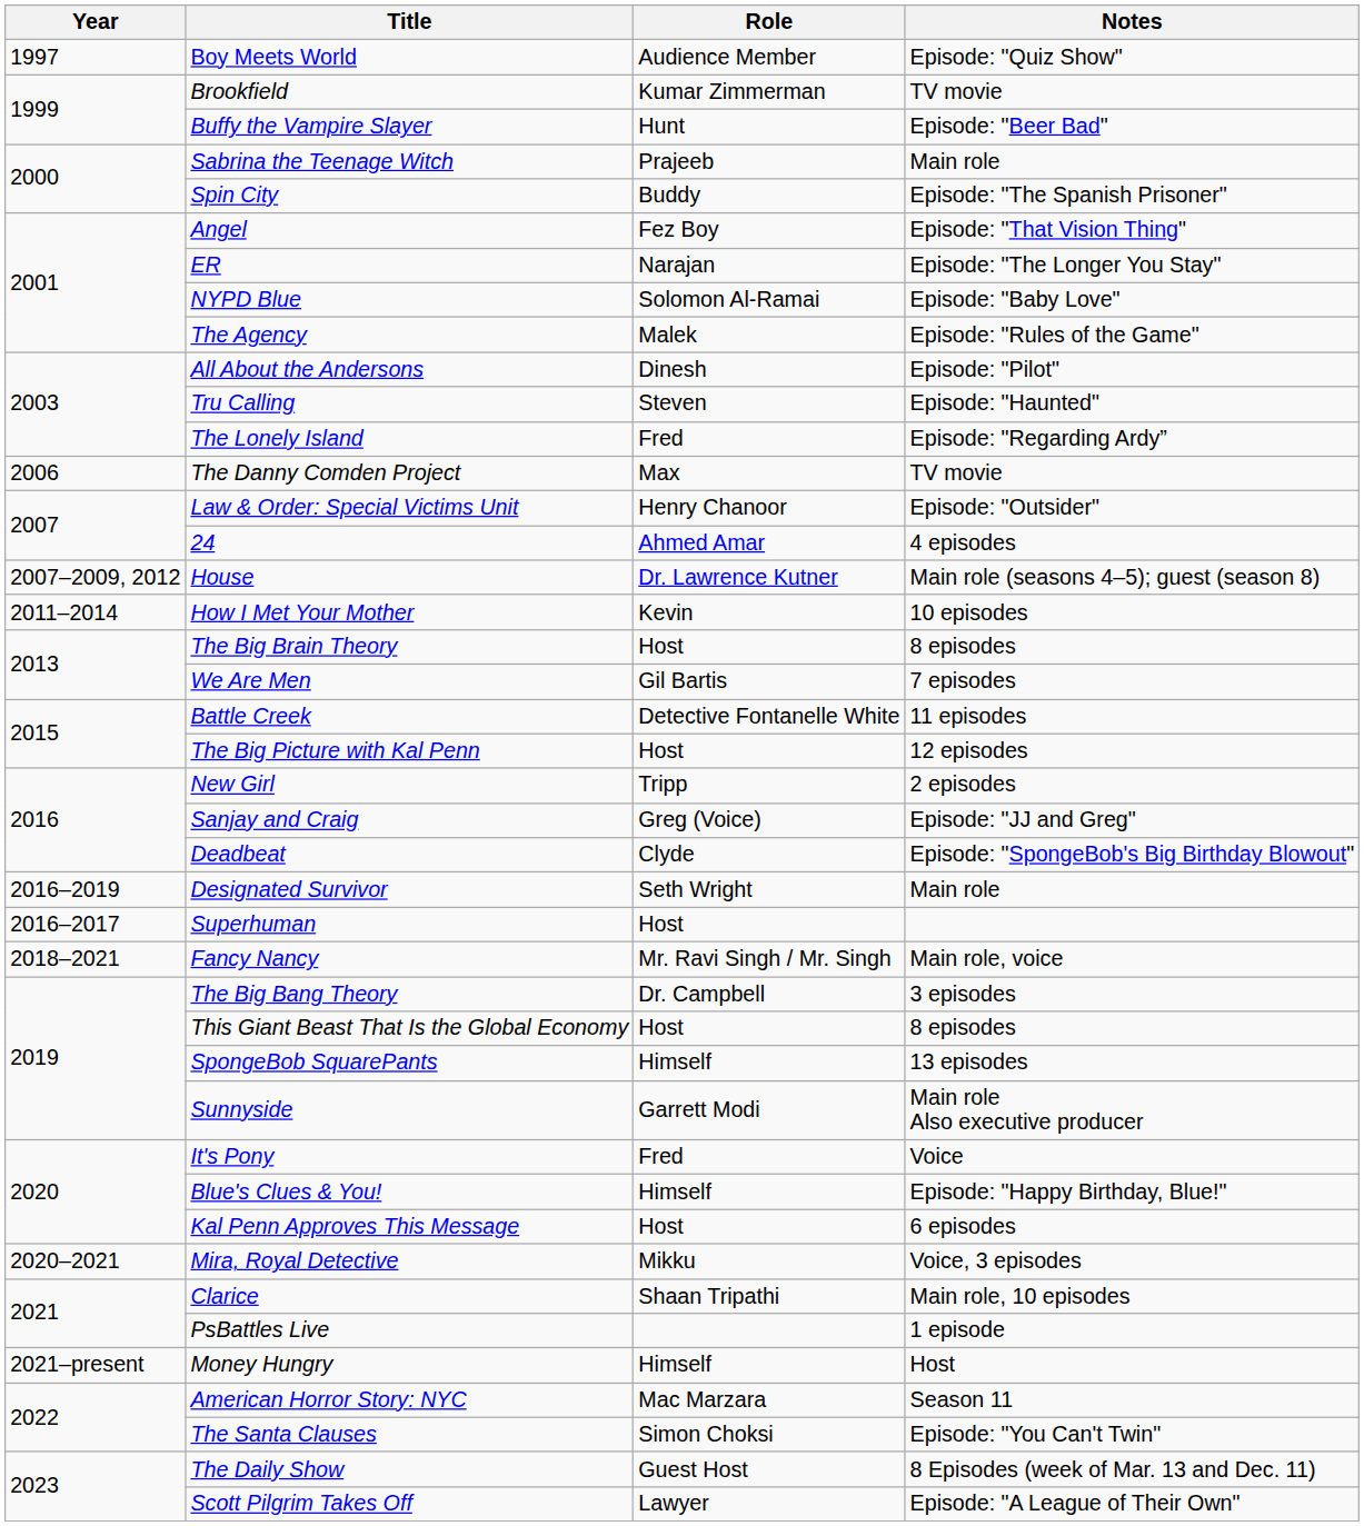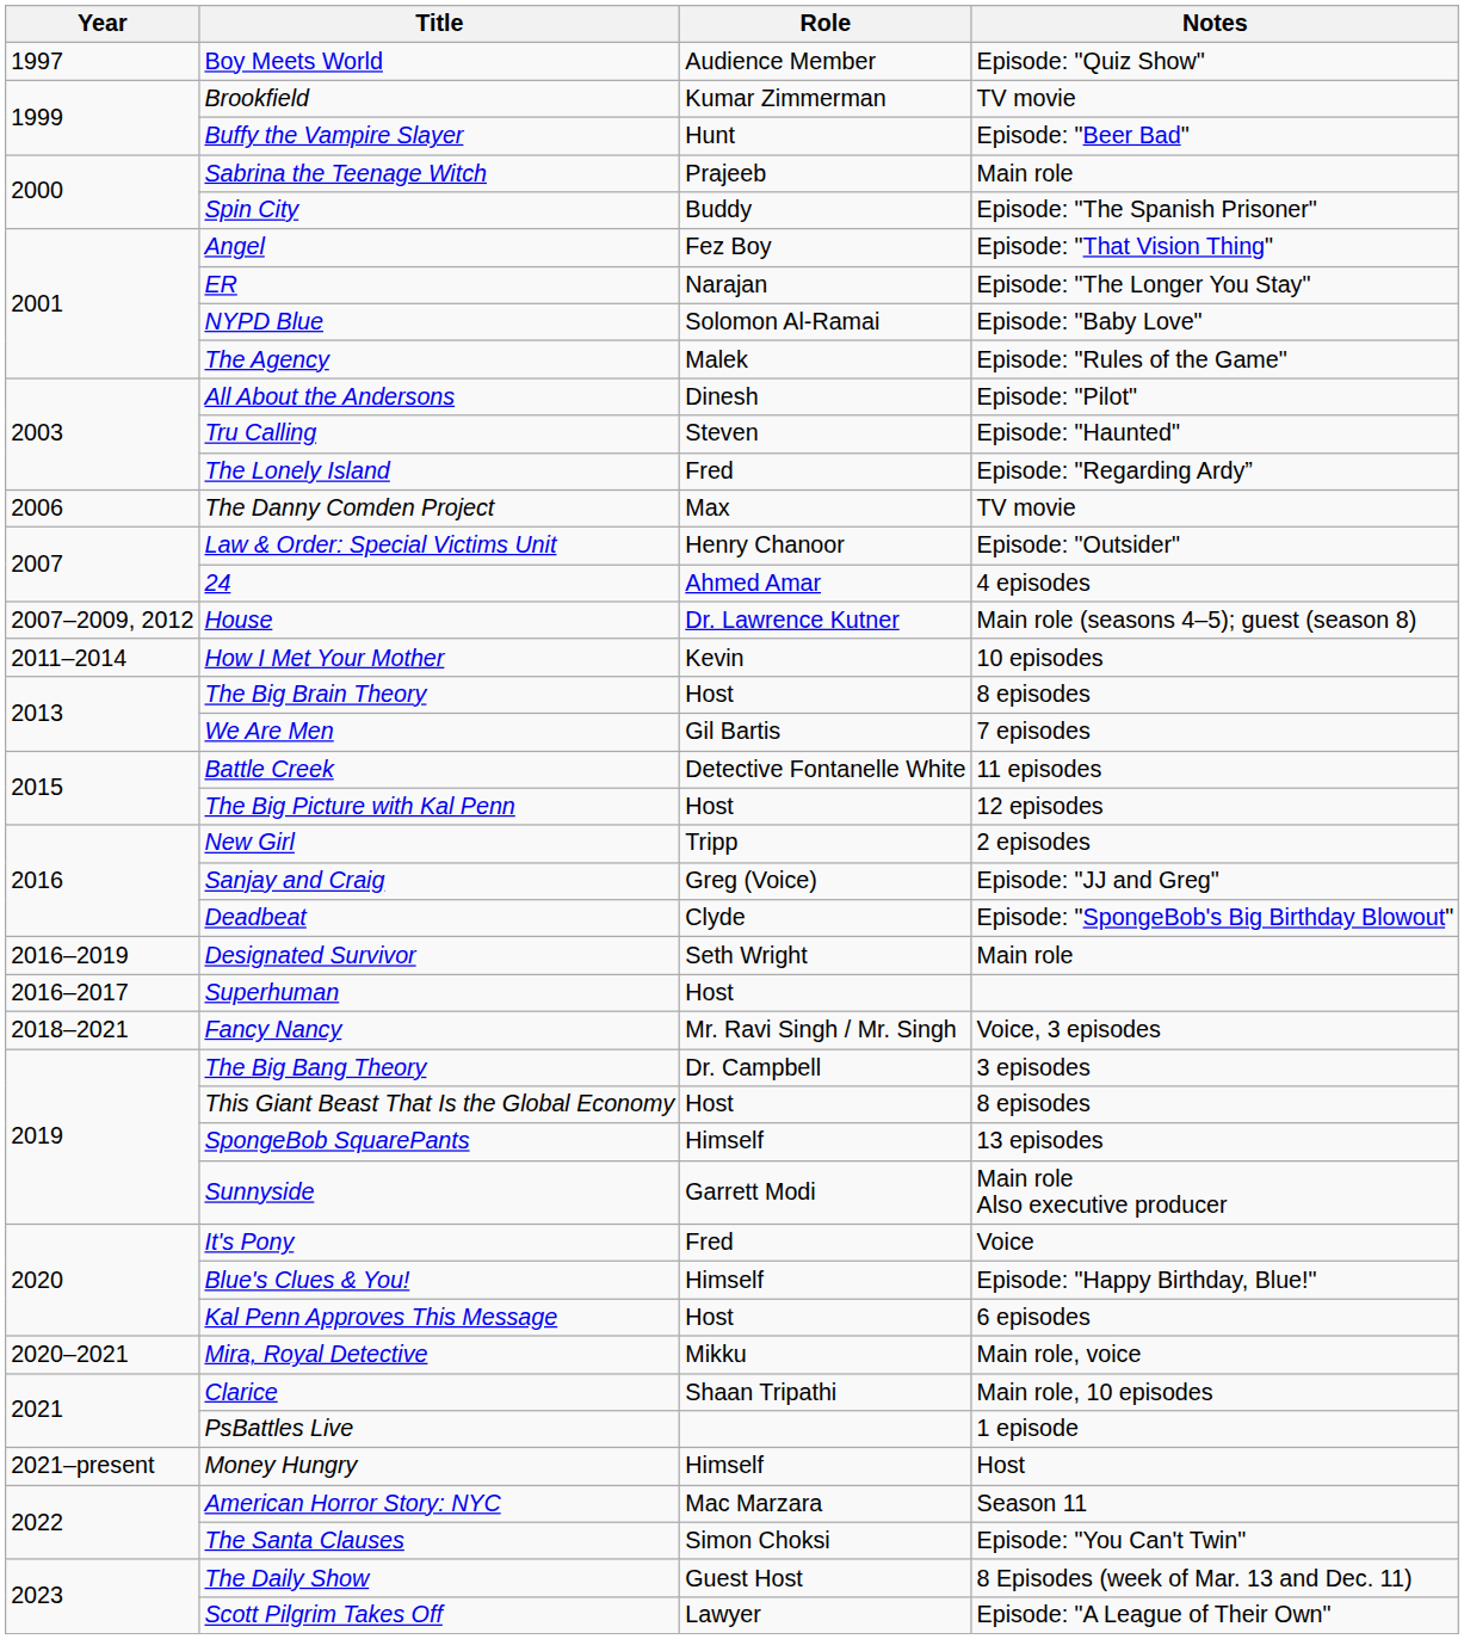 <table class="wikitable sortable">
 <tr>
 <th>Year</th>
 <th>Title</th>
 <th>Role</th>
 <th>Notes</th>
 </tr>
 <tr>
 <td>1997</td>
 <td><a href='#'>Boy Meets World</a></td>
 <td>Audience Member</td>
 <td>Episode: "Quiz Show"</td>
 </tr>
 <tr>
 <td rowspan="2">1999</td>
 <td><em>Brookfield</em></td>
 <td>Kumar Zimmerman</td>
 <td>TV movie</td>
 </tr>
 <tr>
 <td><em><a href='#'>Buffy the Vampire Slayer</a></em></td>
 <td>Hunt</td>
 <td>Episode: "<a href='#'>Beer Bad</a>"</td>
 </tr>
 <tr>
 <td rowspan="2">2000</td>
 <td><em><a href='#'>Sabrina the Teenage Witch</a></em></td>
 <td>Prajeeb</td>
 <td>Main role</td>
 </tr>
 <tr>
 <td><em><a href='#'>Spin City</a></em></td>
 <td>Buddy</td>
 <td>Episode: "The Spanish Prisoner"</td>
 </tr>
 <tr>
 <td rowspan="4">2001</td>
 <td><em><a href='#'>Angel</a></em></td>
 <td>Fez Boy</td>
 <td>Episode: "<a href='#'>That Vision Thing</a>"</td>
 </tr>
 <tr>
 <td><em><a href='#'>ER</a></em></td>
 <td>Narajan</td>
 <td>Episode: "The Longer You Stay"</td>
 </tr>
 <tr>
 <td><em><a href='#'>NYPD Blue</a></em></td>
 <td>Solomon Al-Ramai</td>
 <td>Episode: "Baby Love"</td>
 </tr>
 <tr>
 <td><em><a href='#'>The Agency</a></em></td>
 <td>Malek</td>
 <td>Episode: "Rules of the Game"</td>
 </tr>
 <tr>
 <td rowspan="3">2003</td>
 <td><em><a href='#'>All About the Andersons</a></em></td>
 <td>Dinesh</td>
 <td>Episode: "Pilot"</td>
 </tr>
 <tr>
 <td><em><a href='#'>Tru Calling</a></em></td>
 <td>Steven</td>
 <td>Episode: "Haunted"</td>
 </tr>
 <tr>
 <td><em><a href='#'>The Lonely Island</a></em></td>
 <td>Fred</td>
 <td>Episode: "Regarding Ardy”</td>
 </tr>
 <tr>
 <td>2006</td>
 <td><em>The Danny Comden Project</em></td>
 <td>Max</td>
 <td>TV movie</td>
 </tr>
 <tr>
 <td rowspan="2">2007</td>
 <td><em><a href='#'>Law & Order: Special Victims Unit</a></em></td>
 <td>Henry Chanoor</td>
 <td>Episode: "Outsider"</td>
 </tr>
 <tr>
 <td><em><a href='#'>24</a></em></td>
 <td><a href='#'>Ahmed Amar</a></td>
 <td>4 episodes</td>
 </tr>
 <tr>
 <td>2007–2009, 2012</td>
 <td><em><a href='#'>House</a></em></td>
 <td><a href='#'>Dr. Lawrence Kutner</a></td>
 <td>Main role (seasons 4–5); guest (season 8)</td>
 </tr>
 <tr>
 <td>2011–2014</td>
 <td><em><a href='#'>How I Met Your Mother</a></em></td>
 <td>Kevin</td>
 <td>10 episodes</td>
 </tr>
 <tr>
 <td rowspan="2">2013</td>
 <td><em><a href='#'>The Big Brain Theory</a></em></td>
 <td>Host</td>
 <td>8 episodes</td>
 </tr>
 <tr>
 <td><em><a href='#'>We Are Men</a></em></td>
 <td>Gil Bartis</td>
 <td>7 episodes</td>
 </tr>
 <tr>
 <td rowspan="2">2015</td>
 <td><em><a href='#'>Battle Creek</a></em></td>
 <td>Detective Fontanelle White</td>
 <td>11 episodes</td>
 </tr>
 <tr>
 <td><em><a href='#'>The Big Picture with Kal Penn</a></em></td>
 <td>Host</td>
 <td>12 episodes</td>
 </tr>
 <tr>
 <td rowspan="3">2016</td>
 <td><em><a href='#'>New Girl</a></em></td>
 <td>Tripp</td>
 <td>2 episodes</td>
 </tr>
 <tr>
 <td><em><a href='#'>Sanjay and Craig</a></em></td>
 <td>Greg (Voice)</td>
 <td>Episode: "JJ and Greg"</td>
 </tr>
 <tr>
 <td><em><a href='#'>Deadbeat</a></em></td>
 <td>Clyde</td>
 <td>Episode: "<a href='#'>SpongeBob's Big Birthday Blowout</a>"</td>
 </tr>
 <tr>
 <td>2016–2019</td>
 <td><em><a href='#'>Designated Survivor</a></em></td>
 <td>Seth Wright</td>
 <td>Main role</td>
 </tr>
 <tr>
 <td>2016–2017</td>
 <td><em><a href='#'>Superhuman</a></em></td>
 <td>Host</td>
 <td></td>
 </tr>
 <tr>
 <td>2018–2021</td>
 <td><em><a href='#'>Fancy Nancy</a></em></td>
 <td>Mr. Ravi Singh / Mr. Singh</td>
-<td>Main role, voice</td>
+<td>Voice, 3 episodes</td>
 </tr>
 <tr>
 <td rowspan="4">2019</td>
 <td><em><a href='#'>The Big Bang Theory</a></em></td>
 <td>Dr. Campbell</td>
 <td>3 episodes</td>
 </tr>
 <tr>
 <td><em>This Giant Beast That Is the Global Economy</em></td>
 <td>Host</td>
 <td>8 episodes</td>
 </tr>
 <tr>
 <td><em><a href='#'>SpongeBob SquarePants</a></em></td>
 <td>Himself</td>
 <td>13 episodes</td>
 </tr>
 <tr>
 <td><em><a href='#'>Sunnyside</a></em></td>
 <td>Garrett Modi</td>
 <td>Main role<br>Also executive producer</td>
 </tr>
 <tr>
 <td rowspan="3">2020</td>
 <td><em><a href='#'>It's Pony</a></em></td>
 <td>Fred</td>
 <td>Voice</td>
 </tr>
 <tr>
 <td><em><a href='#'>Blue's Clues & You!</a></em></td>
 <td>Himself</td>
 <td>Episode: "Happy Birthday, Blue!"</td>
 </tr>
 <tr>
 <td><em><a href='#'>Kal Penn Approves This Message</a></em></td>
 <td>Host</td>
 <td>6 episodes</td>
 </tr>
 <tr>
 <td>2020–2021</td>
 <td><em><a href='#'>Mira, Royal Detective</a></em></td>
 <td>Mikku</td>
-<td>Voice, 3 episodes</td>
+<td>Main role, voice</td>
 </tr>
 <tr>
 <td rowspan="2">2021</td>
 <td><em><a href='#'>Clarice</a></em></td>
 <td>Shaan Tripathi</td>
 <td>Main role, 10 episodes</td>
 </tr>
 <tr>
 <td><em>PsBattles Live</em></td>
 <td></td>
 <td>1 episode</td>
 </tr>
 <tr>
 <td>2021–present</td>
 <td><em>Money Hungry</em></td>
 <td>Himself</td>
 <td>Host</td>
 </tr>
 <tr>
 <td rowspan="2">2022</td>
 <td><em><a href='#'>American Horror Story: NYC</a></em></td>
 <td>Mac Marzara</td>
 <td>Season 11</td>
 </tr>
 <tr>
 <td><em><a href='#'>The Santa Clauses</a></em></td>
 <td>Simon Choksi</td>
 <td>Episode: "You Can't Twin"</td>
 </tr>
 <tr>
 <td rowspan="2">2023</td>
 <td><em><a href='#'>The Daily Show</a></em></td>
 <td>Guest Host</td>
 <td>8 Episodes (week of Mar. 13 and Dec. 11)</td>
 </tr>
 <tr>
 <td><em><a href='#'>Scott Pilgrim Takes Off</a></em></td>
 <td>Lawyer</td>
 <td>Episode: "A League of Their Own"</td>
 </tr>
 </table>
